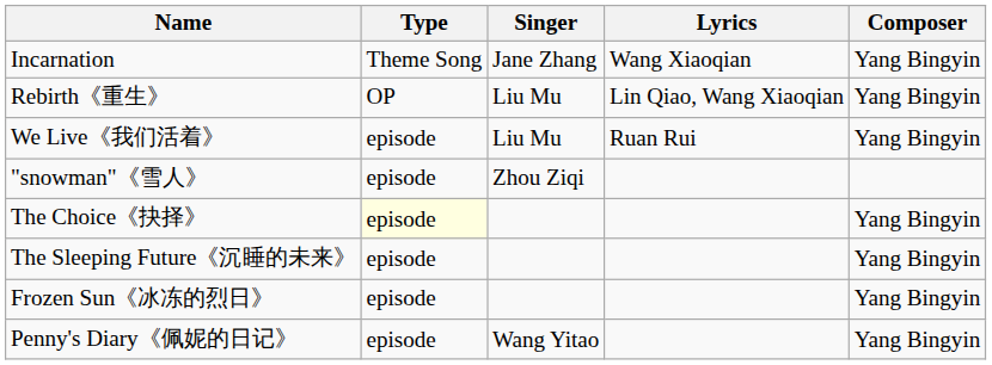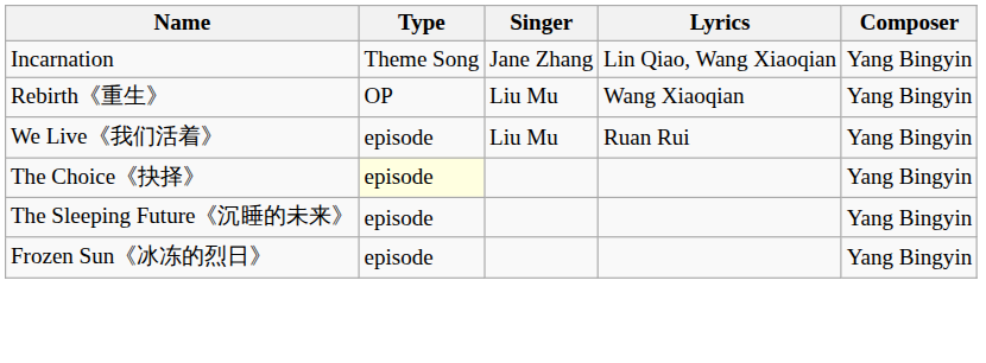 <table class="wikitable mw-collapsible">
 <tr>
 <th>Name</th>
 <th>Type</th>
 <th>Singer</th>
 <th>Lyrics</th>
 <th>Composer</th>
 </tr>
 <tr>
 <td>Incarnation</td>
 <td>Theme Song</td>
 <td>Jane Zhang</td>
-<td>Wang Xiaoqian</td>
+<td>Lin Qiao, Wang Xiaoqian</td>
 <td>Yang Bingyin</td>
 </tr>
 <tr>
 <td>Rebirth《重生》</td>
 <td>OP</td>
 <td>Liu Mu</td>
-<td>Lin Qiao, Wang Xiaoqian</td>
+<td>Wang Xiaoqian</td>
 <td>Yang Bingyin</td>
 </tr>
 <tr>
 <td>We Live《我们活着》</td>
 <td>episode</td>
 <td>Liu Mu</td>
 <td>Ruan Rui</td>
 <td>Yang Bingyin</td>
-</tr>
-<tr>
-<td>"snowman"《雪人》</td>
-<td>episode</td>
-<td>Zhou Ziqi</td>
-<td></td>
-<td></td>
 </tr>
 <tr>
 <td>The Choice《抉择》</td>
 <td style="background: lightyellow;">episode</td>
 <td></td>
 <td></td>
 <td>Yang Bingyin</td>
 </tr>
 <tr>
 <td>The Sleeping Future《沉睡的未来》</td>
 <td>episode</td>
 <td></td>
 <td></td>
 <td>Yang Bingyin</td>
 </tr>
 <tr>
 <td>Frozen Sun《冰冻的烈日》</td>
 <td>episode</td>
 <td></td>
 <td></td>
 <td>Yang Bingyin</td>
 </tr>
-<tr>
-<td>Penny's Diary《佩妮的日记》</td>
-<td>episode</td>
-<td>Wang Yitao</td>
-<td></td>
-<td>Yang Bingyin</td>
-</tr>
 </table>
